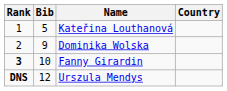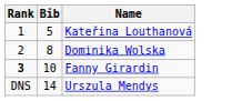 <table class="wikitable" style="text-align:center;">
 <tr>
 <th>Rank</th>
 <th>Bib</th>
 <th>Name</th>
-<th>Country</th>
 </tr>
 <tr>
 <td>1</td>
 <td>5</td>
 <td align=left><a href='#'>Kateřina Louthanová</a></td>
-<td align=left></td>
 </tr>
 <tr>
 <td>2</td>
-<td>9</td>
+<td>8</td>
 <td align=left><a href='#'>Dominika Wolska</a></td>
-<td align=left></td>
 </tr>
 <tr>
 <td><strong>3</strong></td>
 <td>10</td>
 <td align=left><a href='#'>Fanny Girardin</a></td>
-<td align=left></td>
 </tr>
 <tr>
-<td><strong>DNS</strong></td>
-<td>12</td>
+<td>DNS</td>
+<td>14</td>
 <td align=left><a href='#'>Urszula Mendys</a></td>
-<td align=left></td>
 </tr>
 </table>
